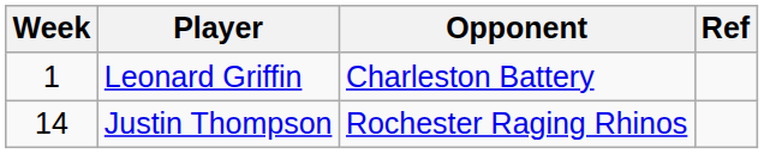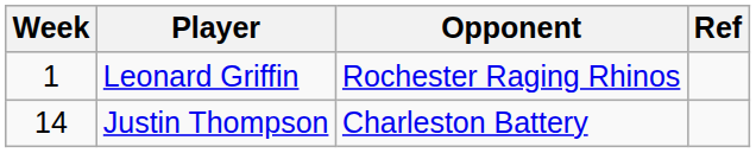 <table class=wikitable>
 <tr>
 <th>Week</th>
 <th>Player</th>
 <th>Opponent</th>
 <th>Ref</th>
 </tr>
 <tr>
 <td align=center>1</td>
 <td> <a href='#'>Leonard Griffin</a></td>
-<td><a href='#'>Charleston Battery</a></td>
+<td><a href='#'>Rochester Raging Rhinos</a></td>
 <td></td>
 </tr>
 <tr>
 <td align=center>14</td>
 <td> <a href='#'>Justin Thompson</a></td>
-<td><a href='#'>Rochester Raging Rhinos</a></td>
+<td><a href='#'>Charleston Battery</a></td>
 <td></td>
 </tr>
 </table>
